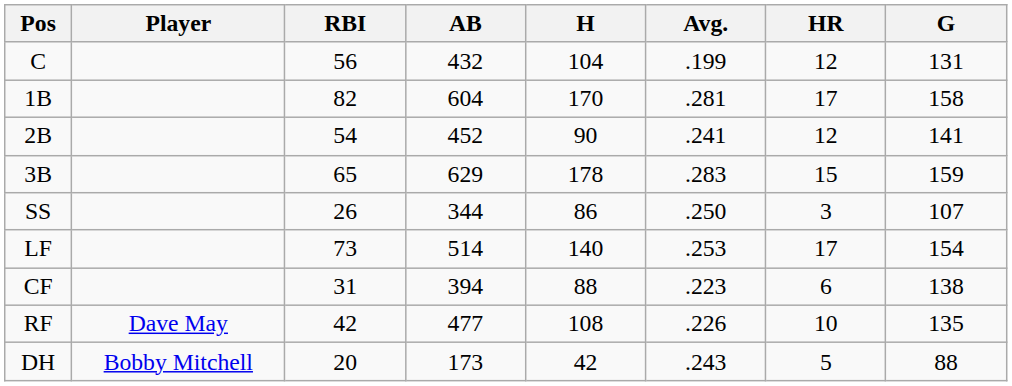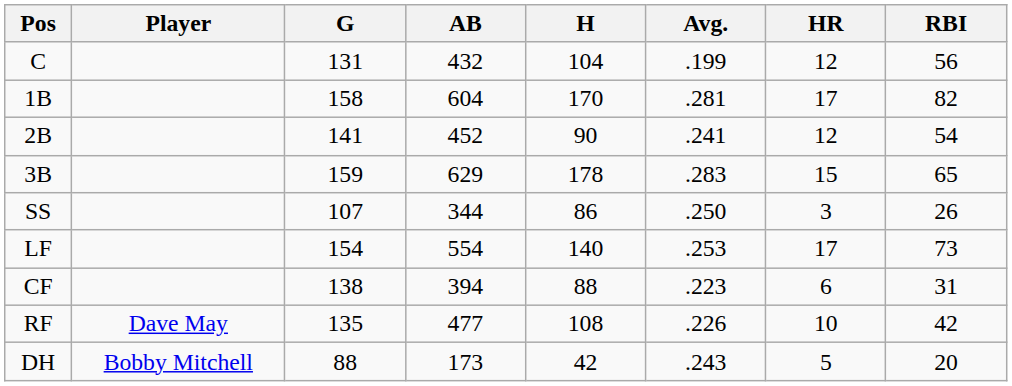 <table class="wikitable sortable">
 <tr>
 <th bgcolor="#DDDDFF" width="5%">Pos</th>
 <th bgcolor="#DDDDFF" width="16%">Player</th>
-<th bgcolor="#DDDDFF" width="9%">RBI</th>
+<th bgcolor="#DDDDFF" width="9%">G</th>
 <th bgcolor="#DDDDFF" width="9%">AB</th>
 <th bgcolor="#DDDDFF" width="9%">H</th>
 <th bgcolor="#DDDDFF" width="9%">Avg.</th>
 <th bgcolor="#DDDDFF" width="9%">HR</th>
-<th bgcolor="#DDDDFF" width="9%">G</th>
+<th bgcolor="#DDDDFF" width="9%">RBI</th>
 </tr>
 <tr align="center">
 <td>C</td>
 <td></td>
-<td>56</td>
+<td>131</td>
 <td>432</td>
 <td>104</td>
 <td>.199</td>
 <td>12</td>
-<td>131</td>
+<td>56</td>
 </tr>
 <tr align="center">
 <td>1B</td>
 <td></td>
-<td>82</td>
+<td>158</td>
 <td>604</td>
 <td>170</td>
 <td>.281</td>
 <td>17</td>
-<td>158</td>
+<td>82</td>
 </tr>
 <tr align="center">
 <td>2B</td>
 <td></td>
-<td>54</td>
+<td>141</td>
 <td>452</td>
 <td>90</td>
 <td>.241</td>
 <td>12</td>
-<td>141</td>
+<td>54</td>
 </tr>
 <tr align="center">
 <td>3B</td>
 <td></td>
-<td>65</td>
+<td>159</td>
 <td>629</td>
 <td>178</td>
 <td>.283</td>
 <td>15</td>
-<td>159</td>
+<td>65</td>
 </tr>
 <tr align="center">
 <td>SS</td>
 <td></td>
-<td>26</td>
+<td>107</td>
 <td>344</td>
 <td>86</td>
 <td>.250</td>
 <td>3</td>
-<td>107</td>
+<td>26</td>
 </tr>
 <tr align="center">
 <td>LF</td>
 <td></td>
-<td>73</td>
-<td>514</td>
+<td>154</td>
+<td>554</td>
 <td>140</td>
 <td>.253</td>
 <td>17</td>
-<td>154</td>
+<td>73</td>
 </tr>
 <tr align="center">
 <td>CF</td>
 <td></td>
-<td>31</td>
+<td>138</td>
 <td>394</td>
 <td>88</td>
 <td>.223</td>
 <td>6</td>
-<td>138</td>
+<td>31</td>
 </tr>
 <tr align="center">
 <td>RF</td>
 <td><a href='#'>Dave May</a></td>
-<td>42</td>
+<td>135</td>
 <td>477</td>
 <td>108</td>
 <td>.226</td>
 <td>10</td>
-<td>135</td>
+<td>42</td>
 </tr>
 <tr align=center>
 <td>DH</td>
 <td><a href='#'>Bobby Mitchell</a></td>
-<td>20</td>
+<td>88</td>
 <td>173</td>
 <td>42</td>
 <td>.243</td>
 <td>5</td>
-<td>88</td>
+<td>20</td>
 </tr>
 </table>
